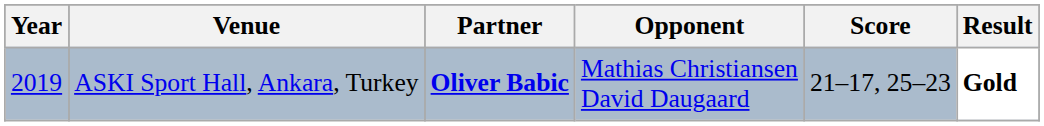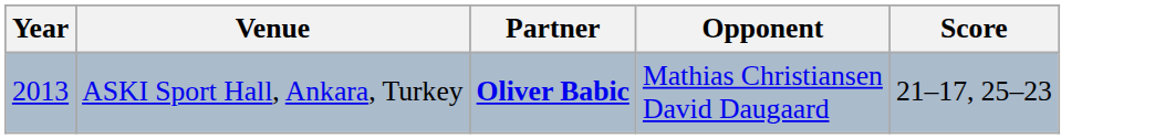 <table class="sortable wikitable" style="font-size: 90%;">
 <tr>
 <th>Year</th>
 <th>Venue</th>
 <th>Partner</th>
 <th>Opponent</th>
 <th>Score</th>
-<th>Result</th>
 </tr>
 <tr style="background:#AABBCC">
-<td align="center"><a href='#'>2019</a></td>
+<td align="center"><a href='#'>2013</a></td>
 <td align="left"><a href='#'>ASKI Sport Hall</a>, <a href='#'>Ankara</a>, Turkey</td>
 <td align="left"><strong> <a href='#'>Oliver Babic</a></strong></td>
 <td align="left"> <a href='#'>Mathias Christiansen</a><br> <a href='#'>David Daugaard</a></td>
 <td align="left">21–17, 25–23</td>
-<td style="text-align:left; background:white"> <strong>Gold</strong></td>
 </tr>
 </table>
